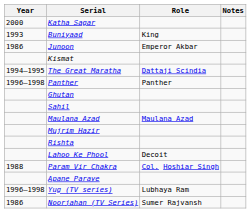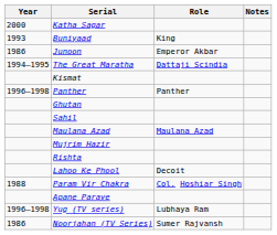 <table class="wikitable" style="font-size: 90%;">
 <tr>
 <th>Year</th>
 <th>Serial</th>
 <th>Role</th>
 <th>Notes</th>
 </tr>
 <tr>
 <td>2000</td>
 <td><em><a href='#'>Katha Sagar</a></em></td>
 <td></td>
 <td></td>
 </tr>
 <tr>
 <td>1993</td>
 <td><em><a href='#'>Buniyaad</a></em></td>
 <td>King</td>
 <td></td>
 </tr>
 <tr>
 <td>1986</td>
 <td><em><a href='#'>Junoon</a></em></td>
 <td>Emperor Akbar</td>
 <td></td>
 </tr>
 <tr>
+<td>1994–1995</td>
+<td><em><a href='#'>The Great Maratha</a></em></td>
+<td><a href='#'>Dattaji Scindia</a></td>
+<td></td>
+</tr>
+<tr>
 <td></td>
 <td><em>Kismat</em></td>
 <td></td>
-<td></td>
-</tr>
-<tr>
-<td>1994–1995</td>
-<td><em><a href='#'>The Great Maratha</a></em></td>
-<td><a href='#'>Dattaji Scindia</a></td>
 <td></td>
 </tr>
 <tr>
 <td>1996–1998</td>
 <td><em><a href='#'>Panther</a></em></td>
 <td>Panther</td>
 <td></td>
 </tr>
 <tr>
 <td></td>
 <td><em><a href='#'>Ghutan</a></em></td>
 <td></td>
 <td></td>
 </tr>
 <tr>
 <td></td>
 <td><em><a href='#'>Sahil</a></em></td>
 <td></td>
 <td></td>
 </tr>
 <tr>
 <td></td>
 <td><em><a href='#'>Maulana Azad</a></em></td>
 <td><a href='#'>Maulana Azad</a></td>
 <td></td>
 </tr>
 <tr>
 <td></td>
 <td><em><a href='#'>Mujrim Hazir</a></em></td>
 <td></td>
 <td></td>
 </tr>
 <tr>
 <td></td>
 <td><em><a href='#'>Rishta</a></em></td>
 <td></td>
 <td></td>
 </tr>
 <tr>
 <td></td>
 <td><em><a href='#'>Lahoo Ke Phool</a></em></td>
 <td>Decoit</td>
 <td></td>
 </tr>
 <tr>
 <td>1988</td>
 <td><em><a href='#'>Param Vir Chakra</a></em></td>
 <td><a href='#'>Col.</a> <a href='#'>Hoshiar Singh</a></td>
 <td></td>
 </tr>
 <tr>
 <td></td>
 <td><em><a href='#'>Apane Paraye</a></em></td>
 <td></td>
 <td></td>
 </tr>
 <tr>
 <td>1996–1998</td>
 <td><em><a href='#'>Yug (TV series)</a></em></td>
 <td>Lubhaya Ram</td>
 <td></td>
 </tr>
 <tr>
 <td>1986</td>
 <td><em><a href='#'>Noorjahan (TV Series)</a></em></td>
 <td>Sumer Rajvansh</td>
 <td></td>
 </tr>
 </table>
